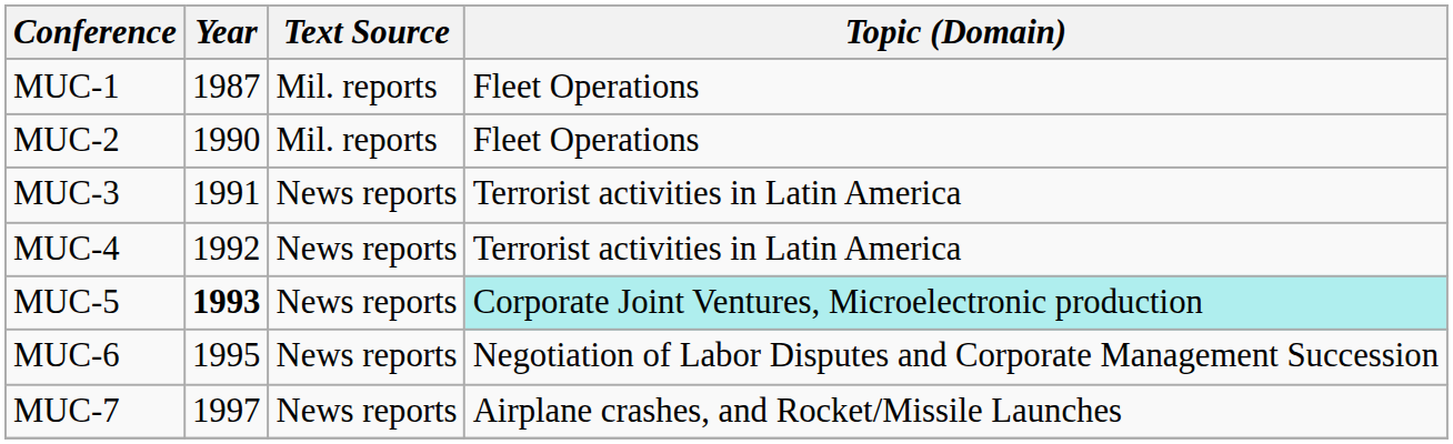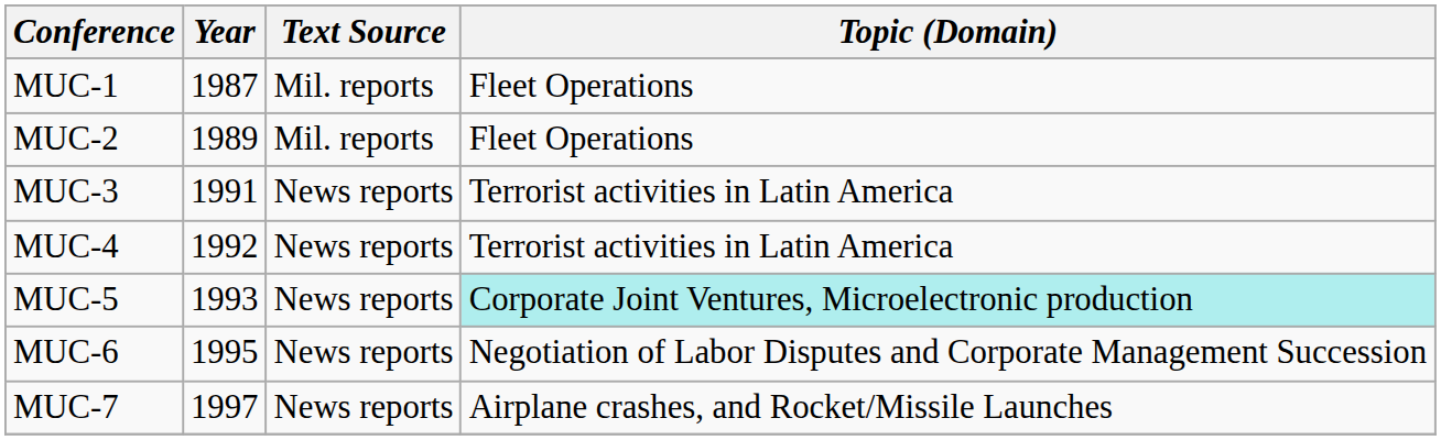 <table border=1 class="wikitable">
 <tr>
 <th><em>Conference</em></th>
 <th><em>Year</em></th>
 <th><em>Text Source</em></th>
 <th><em>Topic (Domain)</em></th>
 </tr>
 <tr>
 <td>MUC-1</td>
 <td>1987</td>
 <td>Mil. reports</td>
 <td>Fleet Operations</td>
 </tr>
 <tr>
 <td>MUC-2</td>
-<td>1990</td>
+<td>1989</td>
 <td>Mil. reports</td>
 <td>Fleet Operations</td>
 </tr>
 <tr>
 <td>MUC-3</td>
 <td>1991</td>
 <td>News reports</td>
 <td>Terrorist activities in Latin America</td>
 </tr>
 <tr>
 <td>MUC-4</td>
 <td>1992</td>
 <td>News reports</td>
 <td>Terrorist activities in Latin America</td>
 </tr>
 <tr>
 <td>MUC-5</td>
-<td><strong>1993</strong></td>
+<td>1993</td>
 <td>News reports</td>
 <td style="background: paleturquoise;">Corporate Joint Ventures, Microelectronic production</td>
 </tr>
 <tr>
 <td>MUC-6</td>
 <td>1995</td>
 <td>News reports</td>
 <td>Negotiation of Labor Disputes and Corporate Management Succession</td>
 </tr>
 <tr>
 <td>MUC-7</td>
 <td>1997</td>
 <td>News reports</td>
 <td>Airplane crashes, and Rocket/Missile Launches</td>
 </tr>
 <tr>
 </tr>
 </table>
